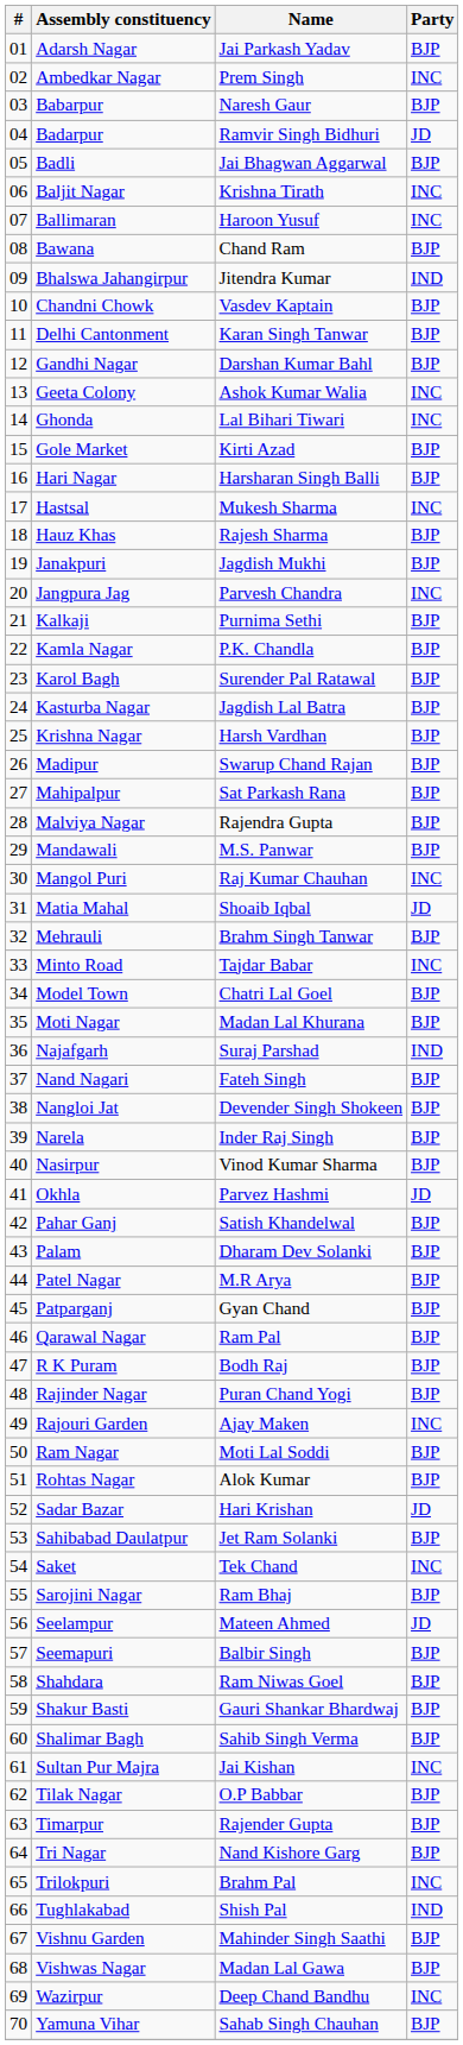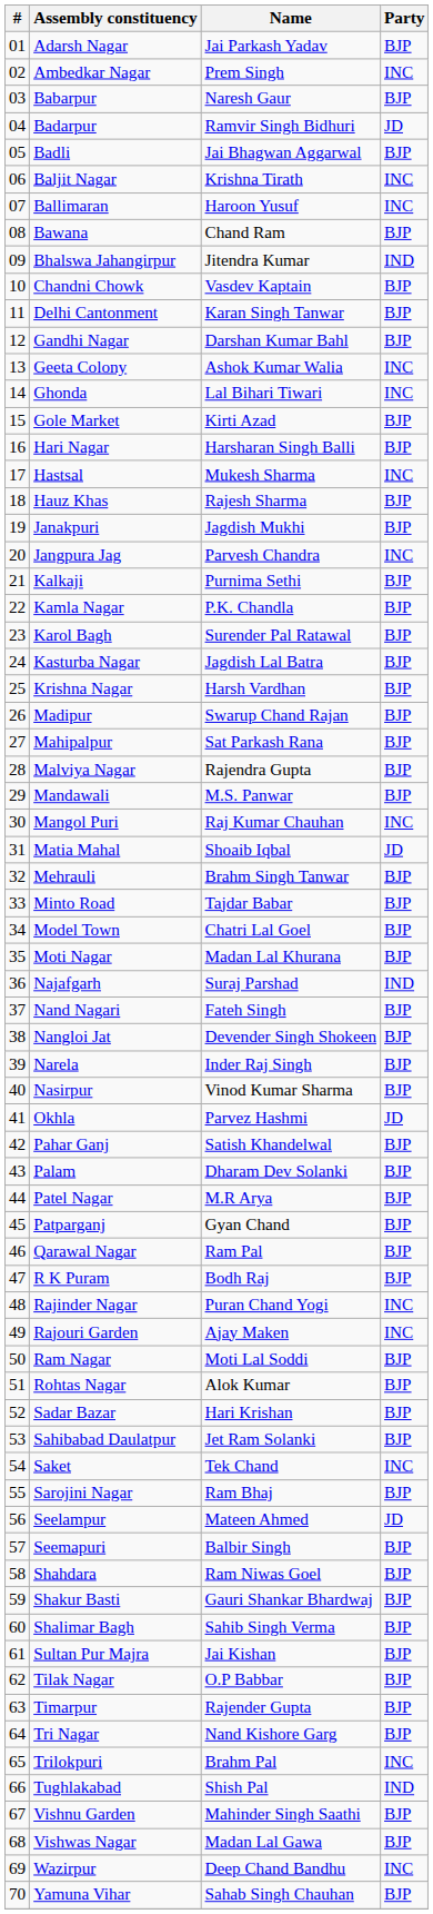 <table class="wikitable sortable">
 <tr>
 <th>#</th>
 <th>Assembly constituency</th>
 <th>Name</th>
 <th>Party</th>
 </tr>
 <tr>
 <td>01</td>
 <td><a href='#'>Adarsh Nagar</a></td>
 <td><a href='#'>Jai Parkash Yadav</a></td>
 <td><a href='#'>BJP</a></td>
 </tr>
 <tr>
 <td>02</td>
 <td><a href='#'>Ambedkar Nagar</a></td>
 <td><a href='#'>Prem Singh</a></td>
 <td><a href='#'>INC</a></td>
 </tr>
 <tr>
 <td>03</td>
 <td><a href='#'>Babarpur</a></td>
 <td><a href='#'>Naresh Gaur</a></td>
 <td><a href='#'>BJP</a></td>
 </tr>
 <tr>
 <td>04</td>
 <td><a href='#'>Badarpur</a></td>
 <td><a href='#'>Ramvir Singh Bidhuri</a></td>
 <td><a href='#'>JD</a></td>
 </tr>
 <tr>
 <td>05</td>
 <td><a href='#'>Badli</a></td>
 <td><a href='#'>Jai Bhagwan Aggarwal</a></td>
 <td><a href='#'>BJP</a></td>
 </tr>
 <tr>
 <td>06</td>
 <td><a href='#'>Baljit Nagar</a></td>
 <td><a href='#'>Krishna Tirath</a></td>
 <td><a href='#'>INC</a></td>
 </tr>
 <tr>
 <td>07</td>
 <td><a href='#'>Ballimaran</a></td>
 <td><a href='#'>Haroon Yusuf</a></td>
 <td><a href='#'>INC</a></td>
 </tr>
 <tr>
 <td>08</td>
 <td><a href='#'>Bawana</a></td>
 <td>Chand Ram</td>
 <td><a href='#'>BJP</a></td>
 </tr>
 <tr>
 <td>09</td>
 <td><a href='#'>Bhalswa Jahangirpur</a></td>
 <td>Jitendra Kumar</td>
 <td><a href='#'>IND</a></td>
 </tr>
 <tr>
 <td>10</td>
 <td><a href='#'>Chandni Chowk</a></td>
 <td><a href='#'>Vasdev Kaptain</a></td>
 <td><a href='#'>BJP</a></td>
 </tr>
 <tr>
 <td>11</td>
 <td><a href='#'>Delhi Cantonment</a></td>
 <td><a href='#'>Karan Singh Tanwar</a></td>
 <td><a href='#'>BJP</a></td>
 </tr>
 <tr>
 <td>12</td>
 <td><a href='#'>Gandhi Nagar</a></td>
 <td><a href='#'>Darshan Kumar Bahl</a></td>
 <td><a href='#'>BJP</a></td>
 </tr>
 <tr>
 <td>13</td>
 <td><a href='#'>Geeta Colony</a></td>
 <td><a href='#'>Ashok Kumar Walia</a></td>
 <td><a href='#'>INC</a></td>
 </tr>
 <tr>
 <td>14</td>
 <td><a href='#'>Ghonda</a></td>
 <td><a href='#'>Lal Bihari Tiwari</a></td>
 <td><a href='#'>INC</a></td>
 </tr>
 <tr>
 <td>15</td>
 <td><a href='#'>Gole Market</a></td>
 <td><a href='#'>Kirti Azad</a></td>
 <td><a href='#'>BJP</a></td>
 </tr>
 <tr>
 <td>16</td>
 <td><a href='#'>Hari Nagar</a></td>
 <td><a href='#'>Harsharan Singh Balli</a></td>
 <td><a href='#'>BJP</a></td>
 </tr>
 <tr>
 <td>17</td>
 <td><a href='#'>Hastsal</a></td>
 <td><a href='#'>Mukesh Sharma</a></td>
 <td><a href='#'>INC</a></td>
 </tr>
 <tr>
 <td>18</td>
 <td><a href='#'>Hauz Khas</a></td>
 <td><a href='#'>Rajesh Sharma</a></td>
 <td><a href='#'>BJP</a></td>
 </tr>
 <tr>
 <td>19</td>
 <td><a href='#'>Janakpuri</a></td>
 <td><a href='#'>Jagdish Mukhi</a></td>
 <td><a href='#'>BJP</a></td>
 </tr>
 <tr>
 <td>20</td>
 <td><a href='#'>Jangpura Jag</a></td>
 <td><a href='#'>Parvesh Chandra</a></td>
 <td><a href='#'>INC</a></td>
 </tr>
 <tr>
 <td>21</td>
 <td><a href='#'>Kalkaji</a></td>
 <td><a href='#'>Purnima Sethi</a></td>
 <td><a href='#'>BJP</a></td>
 </tr>
 <tr>
 <td>22</td>
 <td><a href='#'>Kamla Nagar</a></td>
 <td><a href='#'>P.K. Chandla</a></td>
 <td><a href='#'>BJP</a></td>
 </tr>
 <tr>
 <td>23</td>
 <td><a href='#'>Karol Bagh</a></td>
 <td><a href='#'>Surender Pal Ratawal</a></td>
 <td><a href='#'>BJP</a></td>
 </tr>
 <tr>
 <td>24</td>
 <td><a href='#'>Kasturba Nagar</a></td>
 <td><a href='#'>Jagdish Lal Batra</a></td>
 <td><a href='#'>BJP</a></td>
 </tr>
 <tr>
 <td>25</td>
 <td><a href='#'>Krishna Nagar</a></td>
 <td><a href='#'>Harsh Vardhan</a></td>
 <td><a href='#'>BJP</a></td>
 </tr>
 <tr>
 <td>26</td>
 <td><a href='#'>Madipur</a></td>
 <td><a href='#'>Swarup Chand Rajan</a></td>
 <td><a href='#'>BJP</a></td>
 </tr>
 <tr>
 <td>27</td>
 <td><a href='#'>Mahipalpur</a></td>
 <td><a href='#'>Sat Parkash Rana</a></td>
 <td><a href='#'>BJP</a></td>
 </tr>
 <tr>
 <td>28</td>
 <td><a href='#'>Malviya Nagar</a></td>
 <td>Rajendra Gupta</td>
 <td><a href='#'>BJP</a></td>
 </tr>
 <tr>
 <td>29</td>
 <td><a href='#'>Mandawali</a></td>
 <td><a href='#'>M.S. Panwar</a></td>
 <td><a href='#'>BJP</a></td>
 </tr>
 <tr>
 <td>30</td>
 <td><a href='#'>Mangol Puri</a></td>
 <td><a href='#'>Raj Kumar Chauhan</a></td>
 <td><a href='#'>INC</a></td>
 </tr>
 <tr>
 <td>31</td>
 <td><a href='#'>Matia Mahal</a></td>
 <td><a href='#'>Shoaib Iqbal</a></td>
 <td><a href='#'>JD</a></td>
 </tr>
 <tr>
 <td>32</td>
 <td><a href='#'>Mehrauli</a></td>
 <td><a href='#'>Brahm Singh Tanwar</a></td>
 <td><a href='#'>BJP</a></td>
 </tr>
 <tr>
 <td>33</td>
 <td><a href='#'>Minto Road</a></td>
 <td><a href='#'>Tajdar Babar</a></td>
-<td><a href='#'>INC</a></td>
+<td><a href='#'>BJP</a></td>
 </tr>
 <tr>
 <td>34</td>
 <td><a href='#'>Model Town</a></td>
 <td><a href='#'>Chatri Lal Goel</a></td>
 <td><a href='#'>BJP</a></td>
 </tr>
 <tr>
 <td>35</td>
 <td><a href='#'>Moti Nagar</a></td>
 <td><a href='#'>Madan Lal Khurana</a></td>
 <td><a href='#'>BJP</a></td>
 </tr>
 <tr>
 <td>36</td>
 <td><a href='#'>Najafgarh</a></td>
 <td><a href='#'>Suraj Parshad</a></td>
 <td><a href='#'>IND</a></td>
 </tr>
 <tr>
 <td>37</td>
 <td><a href='#'>Nand Nagari</a></td>
 <td><a href='#'>Fateh Singh</a></td>
 <td><a href='#'>BJP</a></td>
 </tr>
 <tr>
 <td>38</td>
 <td><a href='#'>Nangloi Jat</a></td>
 <td><a href='#'>Devender Singh Shokeen</a></td>
 <td><a href='#'>BJP</a></td>
 </tr>
 <tr>
 <td>39</td>
 <td><a href='#'>Narela</a></td>
 <td><a href='#'>Inder Raj Singh</a></td>
 <td><a href='#'>BJP</a></td>
 </tr>
 <tr>
 <td>40</td>
 <td><a href='#'>Nasirpur</a></td>
 <td>Vinod Kumar Sharma</td>
 <td><a href='#'>BJP</a></td>
 </tr>
 <tr>
 <td>41</td>
 <td><a href='#'>Okhla</a></td>
 <td><a href='#'>Parvez Hashmi</a></td>
 <td><a href='#'>JD</a></td>
 </tr>
 <tr>
 <td>42</td>
 <td><a href='#'>Pahar Ganj</a></td>
 <td><a href='#'>Satish Khandelwal</a></td>
 <td><a href='#'>BJP</a></td>
 </tr>
 <tr>
 <td>43</td>
 <td><a href='#'>Palam</a></td>
 <td><a href='#'>Dharam Dev Solanki</a></td>
 <td><a href='#'>BJP</a></td>
 </tr>
 <tr>
 <td>44</td>
 <td><a href='#'>Patel Nagar</a></td>
 <td><a href='#'>M.R Arya</a></td>
 <td><a href='#'>BJP</a></td>
 </tr>
 <tr>
 <td>45</td>
 <td><a href='#'>Patparganj</a></td>
 <td>Gyan Chand</td>
 <td><a href='#'>BJP</a></td>
 </tr>
 <tr>
 <td>46</td>
 <td><a href='#'>Qarawal Nagar</a></td>
 <td><a href='#'>Ram Pal</a></td>
 <td><a href='#'>BJP</a></td>
 </tr>
 <tr>
 <td>47</td>
 <td><a href='#'>R K Puram</a></td>
 <td><a href='#'>Bodh Raj</a></td>
 <td><a href='#'>BJP</a></td>
 </tr>
 <tr>
 <td>48</td>
 <td><a href='#'>Rajinder Nagar</a></td>
 <td><a href='#'>Puran Chand Yogi</a></td>
-<td><a href='#'>BJP</a></td>
+<td><a href='#'>INC</a></td>
 </tr>
 <tr>
 <td>49</td>
 <td><a href='#'>Rajouri Garden</a></td>
 <td><a href='#'>Ajay Maken</a></td>
 <td><a href='#'>INC</a></td>
 </tr>
 <tr>
 <td>50</td>
 <td><a href='#'>Ram Nagar</a></td>
 <td><a href='#'>Moti Lal Soddi</a></td>
 <td><a href='#'>BJP</a></td>
 </tr>
 <tr>
 <td>51</td>
 <td><a href='#'>Rohtas Nagar</a></td>
 <td>Alok Kumar</td>
 <td><a href='#'>BJP</a></td>
 </tr>
 <tr>
 <td>52</td>
 <td><a href='#'>Sadar Bazar</a></td>
 <td><a href='#'>Hari Krishan</a></td>
-<td><a href='#'>JD</a></td>
+<td><a href='#'>BJP</a></td>
 </tr>
 <tr>
 <td>53</td>
 <td><a href='#'>Sahibabad Daulatpur</a></td>
 <td><a href='#'>Jet Ram Solanki</a></td>
 <td><a href='#'>BJP</a></td>
 </tr>
 <tr>
 <td>54</td>
 <td><a href='#'>Saket</a></td>
 <td><a href='#'>Tek Chand</a></td>
 <td><a href='#'>INC</a></td>
 </tr>
 <tr>
 <td>55</td>
 <td><a href='#'>Sarojini Nagar</a></td>
 <td><a href='#'>Ram Bhaj</a></td>
 <td><a href='#'>BJP</a></td>
 </tr>
 <tr>
 <td>56</td>
 <td><a href='#'>Seelampur</a></td>
 <td><a href='#'>Mateen Ahmed</a></td>
 <td><a href='#'>JD</a></td>
 </tr>
 <tr>
 <td>57</td>
 <td><a href='#'>Seemapuri</a></td>
 <td><a href='#'>Balbir Singh</a></td>
 <td><a href='#'>BJP</a></td>
 </tr>
 <tr>
 <td>58</td>
 <td><a href='#'>Shahdara</a></td>
 <td><a href='#'>Ram Niwas Goel</a></td>
 <td><a href='#'>BJP</a></td>
 </tr>
 <tr>
 <td>59</td>
 <td><a href='#'>Shakur Basti</a></td>
 <td><a href='#'>Gauri Shankar Bhardwaj</a></td>
 <td><a href='#'>BJP</a></td>
 </tr>
 <tr>
 <td>60</td>
 <td><a href='#'>Shalimar Bagh</a></td>
 <td><a href='#'>Sahib Singh Verma</a></td>
 <td><a href='#'>BJP</a></td>
 </tr>
 <tr>
 <td>61</td>
 <td><a href='#'>Sultan Pur Majra</a></td>
 <td><a href='#'>Jai Kishan</a></td>
-<td><a href='#'>INC</a></td>
+<td><a href='#'>BJP</a></td>
 </tr>
 <tr>
 <td>62</td>
 <td><a href='#'>Tilak Nagar</a></td>
 <td><a href='#'>O.P Babbar</a></td>
 <td><a href='#'>BJP</a></td>
 </tr>
 <tr>
 <td>63</td>
 <td><a href='#'>Timarpur</a></td>
 <td><a href='#'>Rajender Gupta</a></td>
 <td><a href='#'>BJP</a></td>
 </tr>
 <tr>
 <td>64</td>
 <td><a href='#'>Tri Nagar</a></td>
 <td><a href='#'>Nand Kishore Garg</a></td>
 <td><a href='#'>BJP</a></td>
 </tr>
 <tr>
 <td>65</td>
 <td><a href='#'>Trilokpuri</a></td>
 <td><a href='#'>Brahm Pal</a></td>
 <td><a href='#'>INC</a></td>
 </tr>
 <tr>
 <td>66</td>
 <td><a href='#'>Tughlakabad</a></td>
 <td><a href='#'>Shish Pal</a></td>
 <td><a href='#'>IND</a></td>
 </tr>
 <tr>
 <td>67</td>
 <td><a href='#'>Vishnu Garden</a></td>
 <td><a href='#'>Mahinder Singh Saathi</a></td>
 <td><a href='#'>BJP</a></td>
 </tr>
 <tr>
 <td>68</td>
 <td><a href='#'>Vishwas Nagar</a></td>
 <td><a href='#'>Madan Lal Gawa</a></td>
 <td><a href='#'>BJP</a></td>
 </tr>
 <tr>
 <td>69</td>
 <td><a href='#'>Wazirpur</a></td>
 <td><a href='#'>Deep Chand Bandhu</a></td>
 <td><a href='#'>INC</a></td>
 </tr>
 <tr>
 <td>70</td>
 <td><a href='#'>Yamuna Vihar</a></td>
 <td><a href='#'>Sahab Singh Chauhan</a></td>
 <td><a href='#'>BJP</a></td>
 </tr>
 <tr>
 </tr>
 </table>
